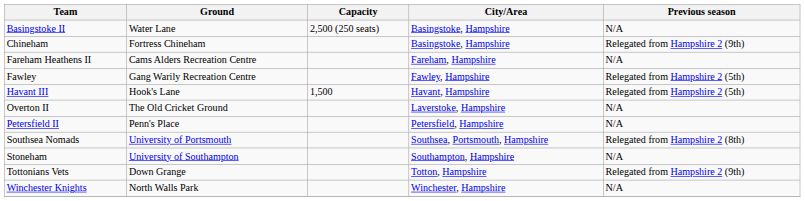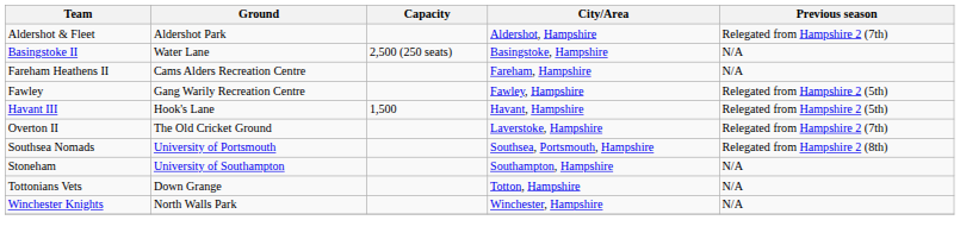 <table class="wikitable sortable" width=100%>
 <tr>
 <th>Team</th>
 <th>Ground</th>
 <th>Capacity</th>
 <th>City/Area</th>
 <th>Previous season</th>
 </tr>
 <tr>
+<td>Aldershot & Fleet</td>
+<td>Aldershot Park</td>
+<td></td>
+<td><a href='#'>Aldershot</a>, <a href='#'>Hampshire</a></td>
+<td>Relegated from <a href='#'>Hampshire 2</a> (7th)</td>
+</tr>
+<tr>
 <td><a href='#'>Basingstoke II</a></td>
 <td>Water Lane</td>
 <td>2,500 (250 seats)</td>
 <td><a href='#'>Basingstoke</a>, <a href='#'>Hampshire</a></td>
 <td>N/A</td>
-</tr>
-<tr>
-<td>Chineham</td>
-<td>Fortress Chineham</td>
-<td></td>
-<td><a href='#'>Basingstoke</a>, <a href='#'>Hampshire</a></td>
-<td>Relegated from <a href='#'>Hampshire 2</a> (9th)</td>
 </tr>
 <tr>
 <td>Fareham Heathens II</td>
 <td>Cams Alders Recreation Centre</td>
 <td></td>
 <td><a href='#'>Fareham</a>, <a href='#'>Hampshire</a></td>
 <td>N/A</td>
 </tr>
 <tr>
 <td>Fawley</td>
 <td>Gang Warily Recreation Centre</td>
 <td></td>
 <td><a href='#'>Fawley</a>, <a href='#'>Hampshire</a></td>
 <td>Relegated from <a href='#'>Hampshire 2</a> (5th)</td>
 </tr>
 <tr>
 <td><a href='#'>Havant III</a></td>
 <td>Hook's Lane</td>
 <td>1,500</td>
 <td><a href='#'>Havant</a>, <a href='#'>Hampshire</a></td>
 <td>Relegated from <a href='#'>Hampshire 2</a> (5th)</td>
 </tr>
 <tr>
 <td>Overton II</td>
 <td>The Old Cricket Ground</td>
 <td></td>
 <td><a href='#'>Laverstoke</a>, <a href='#'>Hampshire</a></td>
-<td>N/A</td>
-</tr>
-<tr>
-<td><a href='#'>Petersfield II</a></td>
-<td>Penn's Place</td>
-<td></td>
-<td><a href='#'>Petersfield</a>, <a href='#'>Hampshire</a></td>
-<td>N/A</td>
+<td>Relegated from <a href='#'>Hampshire 2</a> (7th)</td>
 </tr>
 <tr>
 <td>Southsea Nomads</td>
 <td><a href='#'>University of Portsmouth</a></td>
 <td></td>
 <td><a href='#'>Southsea</a>, <a href='#'>Portsmouth</a>, <a href='#'>Hampshire</a></td>
 <td>Relegated from <a href='#'>Hampshire 2</a> (8th)</td>
 </tr>
 <tr>
 <td>Stoneham</td>
 <td><a href='#'>University of Southampton</a></td>
 <td></td>
 <td><a href='#'>Southampton</a>, <a href='#'>Hampshire</a></td>
 <td>N/A</td>
 </tr>
 <tr>
 <td>Tottonians Vets</td>
 <td>Down Grange</td>
 <td></td>
 <td><a href='#'>Totton</a>, <a href='#'>Hampshire</a></td>
-<td>Relegated from <a href='#'>Hampshire 2</a> (9th)</td>
+<td>N/A</td>
 </tr>
 <tr>
 <td><a href='#'>Winchester Knights</a></td>
 <td>North Walls Park</td>
 <td></td>
 <td><a href='#'>Winchester</a>, <a href='#'>Hampshire</a></td>
 <td>N/A</td>
 </tr>
 <tr>
 </tr>
 </table>
